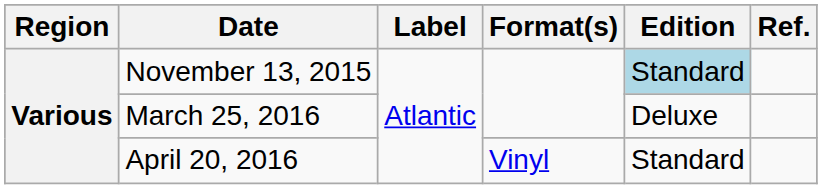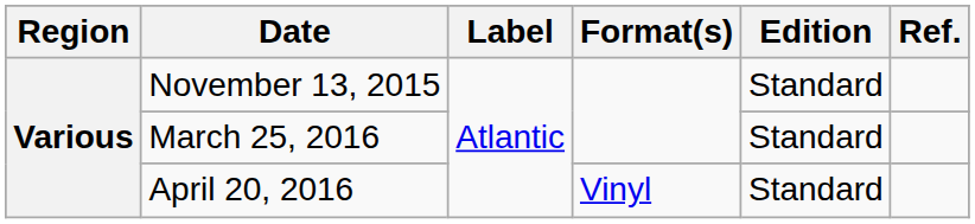 <table class="wikitable plainrowheaders">
 <tr>
 <th scope="col">Region</th>
 <th scope="col">Date</th>
 <th scope="col">Label</th>
 <th scope="col">Format(s)</th>
 <th scope="col">Edition</th>
 <th scope="col">Ref.</th>
 </tr>
 <tr>
 <th scope="row" rowspan="3">Various</th>
 <td>November 13, 2015</td>
 <td rowspan="3"><a href='#'>Atlantic</a></td>
 <td rowspan="2"></td>
-<td style="background: lightblue;">Standard</td>
+<td>Standard</td>
 <td></td>
 </tr>
 <tr>
 <td>March 25, 2016</td>
-<td>Deluxe</td>
+<td>Standard</td>
 <td></td>
 </tr>
 <tr>
 <td>April 20, 2016</td>
 <td><a href='#'>Vinyl</a></td>
 <td>Standard</td>
 <td></td>
 </tr>
 </table>
